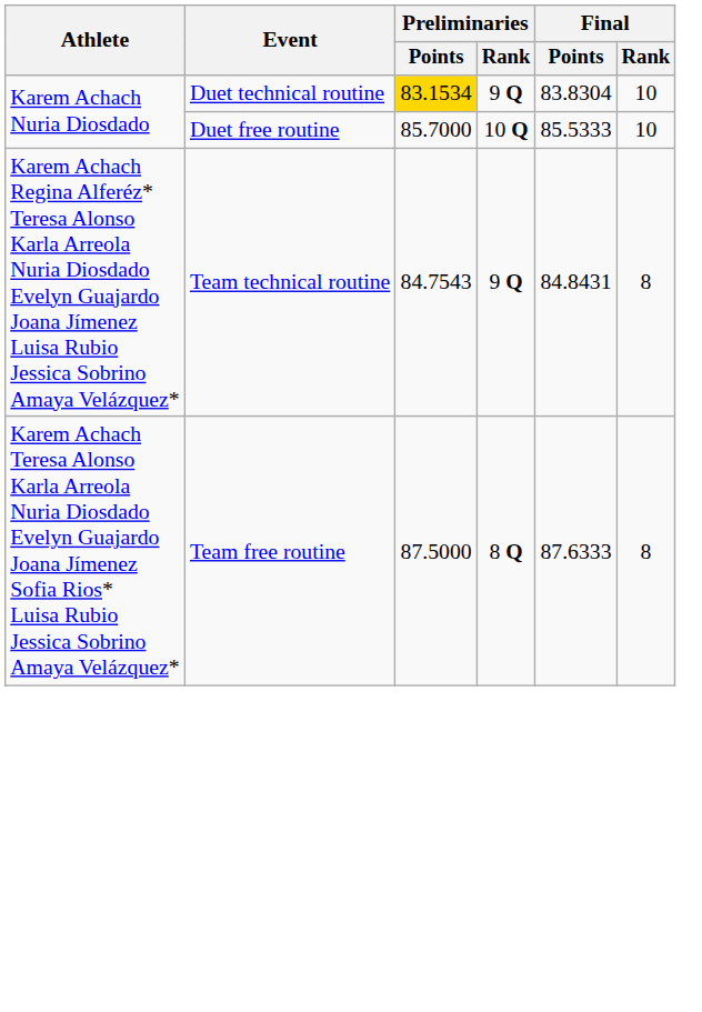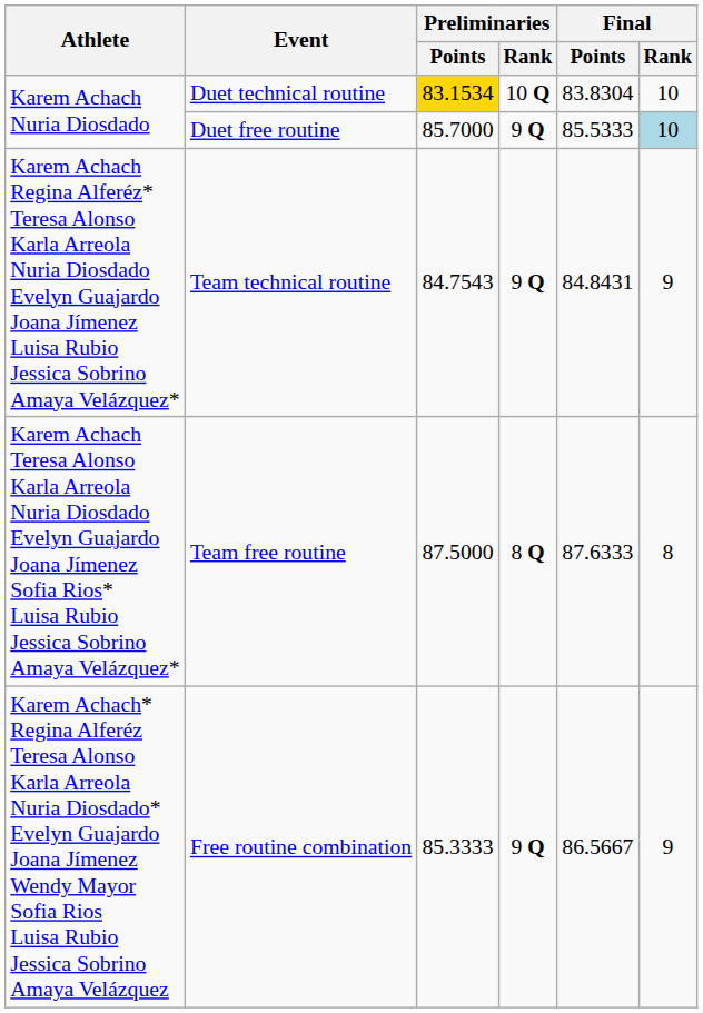 <table class=wikitable style="font-size:90%">
 <tr>
 <th rowspan="2">Athlete</th>
 <th rowspan="2">Event</th>
 <th colspan="2">Preliminaries</th>
 <th colspan="2">Final</th>
 </tr>
 <tr style="font-size:95%">
 <th>Points</th>
 <th>Rank</th>
 <th>Points</th>
 <th>Rank</th>
 </tr>
 <tr align=center>
 <td align=left rowspan=2><a href='#'>Karem Achach</a><br><a href='#'>Nuria Diosdado</a></td>
 <td align=left><a href='#'>Duet technical routine</a></td>
 <td style="background: gold;">83.1534</td>
-<td>9 <strong>Q</strong></td>
+<td>10 <strong>Q</strong></td>
 <td>83.8304</td>
 <td>10</td>
 </tr>
 <tr align=center>
 <td align=left><a href='#'>Duet free routine</a></td>
 <td>85.7000</td>
-<td>10 <strong>Q</strong></td>
+<td>9 <strong>Q</strong></td>
 <td>85.5333</td>
-<td>10</td>
+<td style="background: lightblue;">10</td>
 </tr>
 <tr align=center>
 <td align=left><a href='#'>Karem Achach</a><br><a href='#'>Regina Alferéz</a>*<br><a href='#'>Teresa Alonso</a><br><a href='#'>Karla Arreola</a><br><a href='#'>Nuria Diosdado</a><br><a href='#'>Evelyn Guajardo</a><br><a href='#'>Joana Jímenez</a><br><a href='#'>Luisa Rubio</a><br><a href='#'>Jessica Sobrino</a><br><a href='#'>Amaya Velázquez</a>*</td>
 <td align=left><a href='#'>Team technical routine</a></td>
 <td>84.7543</td>
 <td>9 <strong>Q</strong></td>
 <td>84.8431</td>
-<td>8</td>
+<td>9</td>
 </tr>
 <tr align=center>
 <td align=left><a href='#'>Karem Achach</a><br><a href='#'>Teresa Alonso</a><br><a href='#'>Karla Arreola</a><br><a href='#'>Nuria Diosdado</a><br><a href='#'>Evelyn Guajardo</a><br><a href='#'>Joana Jímenez</a><br><a href='#'>Sofia Rios</a>*<br><a href='#'>Luisa Rubio</a><br><a href='#'>Jessica Sobrino</a><br><a href='#'>Amaya Velázquez</a>*</td>
 <td align=left><a href='#'>Team free routine</a></td>
 <td>87.5000</td>
 <td>8 <strong>Q</strong></td>
 <td>87.6333</td>
 <td>8</td>
 </tr>
+<tr align=center>
+<td align=left><a href='#'>Karem Achach</a>*<br><a href='#'>Regina Alferéz</a><br><a href='#'>Teresa Alonso</a><br><a href='#'>Karla Arreola</a><br><a href='#'>Nuria Diosdado</a>*<br><a href='#'>Evelyn Guajardo</a><br><a href='#'>Joana Jímenez</a><br><a href='#'>Wendy Mayor</a><br><a href='#'>Sofia Rios</a><br><a href='#'>Luisa Rubio</a><br><a href='#'>Jessica Sobrino</a><br><a href='#'>Amaya Velázquez</a></td>
+<td align=left><a href='#'>Free routine combination</a></td>
+<td>85.3333</td>
+<td>9 <strong>Q</strong></td>
+<td>86.5667</td>
+<td>9</td>
+</tr>
 </table>
